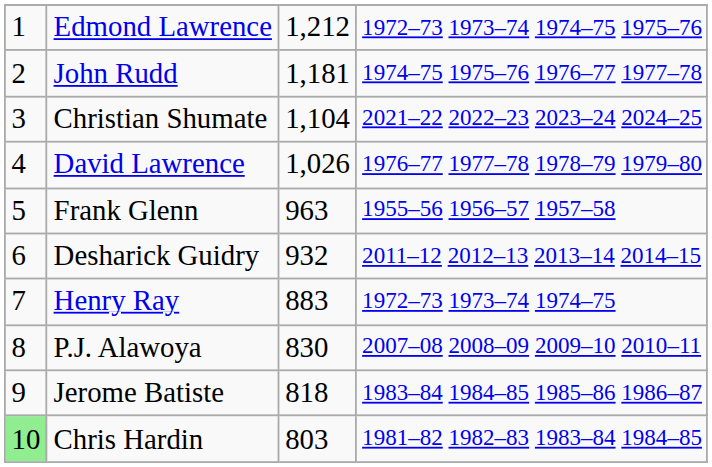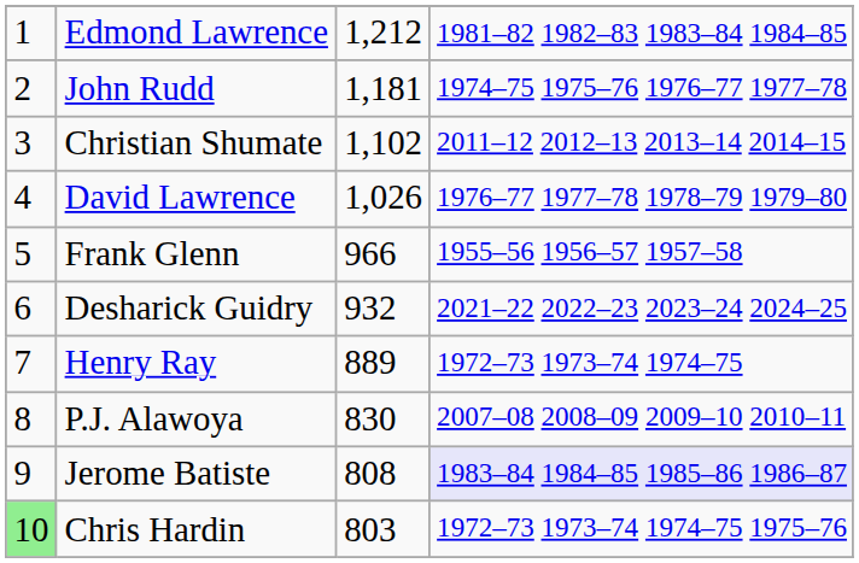 <table class="wikitable">
 <tr>
 </tr>
 <tr>
 <td>1</td>
 <td><a href='#'>Edmond Lawrence</a></td>
 <td>1,212</td>
-<td style="font-size:80%;"><a href='#'>1972–73</a> <a href='#'>1973–74</a> <a href='#'>1974–75</a> <a href='#'>1975–76</a></td>
+<td style="font-size:80%;"><a href='#'>1981–82</a> <a href='#'>1982–83</a> <a href='#'>1983–84</a> <a href='#'>1984–85</a></td>
 </tr>
 <tr>
 <td>2</td>
 <td><a href='#'>John Rudd</a></td>
 <td>1,181</td>
 <td style="font-size:80%;"><a href='#'>1974–75</a> <a href='#'>1975–76</a> <a href='#'>1976–77</a> <a href='#'>1977–78</a></td>
 </tr>
 <tr>
 <td>3</td>
 <td>Christian Shumate</td>
-<td>1,104</td>
-<td style="font-size:80%;"><a href='#'>2021–22</a> <a href='#'>2022–23</a> <a href='#'>2023–24</a> <a href='#'>2024–25</a></td>
+<td>1,102</td>
+<td style="font-size:80%;"><a href='#'>2011–12</a> <a href='#'>2012–13</a> <a href='#'>2013–14</a> <a href='#'>2014–15</a></td>
 </tr>
 <tr>
 <td>4</td>
 <td><a href='#'>David Lawrence</a></td>
 <td>1,026</td>
 <td style="font-size:80%;"><a href='#'>1976–77</a> <a href='#'>1977–78</a> <a href='#'>1978–79</a> <a href='#'>1979–80</a></td>
 </tr>
 <tr>
 <td>5</td>
 <td>Frank Glenn</td>
-<td>963</td>
+<td>966</td>
 <td style="font-size:80%;"><a href='#'>1955–56</a> <a href='#'>1956–57</a> <a href='#'>1957–58</a></td>
 </tr>
 <tr>
 <td>6</td>
 <td>Desharick Guidry</td>
 <td>932</td>
-<td style="font-size:80%;"><a href='#'>2011–12</a> <a href='#'>2012–13</a> <a href='#'>2013–14</a> <a href='#'>2014–15</a></td>
+<td style="font-size:80%;"><a href='#'>2021–22</a> <a href='#'>2022–23</a> <a href='#'>2023–24</a> <a href='#'>2024–25</a></td>
 </tr>
 <tr>
 <td>7</td>
 <td><a href='#'>Henry Ray</a></td>
-<td>883</td>
+<td>889</td>
 <td style="font-size:80%;"><a href='#'>1972–73</a> <a href='#'>1973–74</a> <a href='#'>1974–75</a></td>
 </tr>
 <tr>
 <td>8</td>
 <td>P.J. Alawoya</td>
 <td>830</td>
 <td style="font-size:80%;"><a href='#'>2007–08</a> <a href='#'>2008–09</a> <a href='#'>2009–10</a> <a href='#'>2010–11</a></td>
 </tr>
 <tr>
 <td>9</td>
 <td>Jerome Batiste</td>
-<td>818</td>
-<td style="font-size:80%;"><a href='#'>1983–84</a> <a href='#'>1984–85</a> <a href='#'>1985–86</a> <a href='#'>1986–87</a></td>
+<td>808</td>
+<td style="background: lavender; font-size:80%;"><a href='#'>1983–84</a> <a href='#'>1984–85</a> <a href='#'>1985–86</a> <a href='#'>1986–87</a></td>
 </tr>
 <tr>
 <td style="background: lightgreen;">10</td>
 <td>Chris Hardin</td>
 <td>803</td>
-<td style="font-size:80%;"><a href='#'>1981–82</a> <a href='#'>1982–83</a> <a href='#'>1983–84</a> <a href='#'>1984–85</a></td>
+<td style="font-size:80%;"><a href='#'>1972–73</a> <a href='#'>1973–74</a> <a href='#'>1974–75</a> <a href='#'>1975–76</a></td>
 </tr>
 </table>
